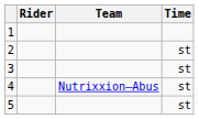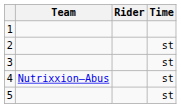 <table class="wikitable">
 <tr>
 <th></th>
+<th>Team</th>
 <th>Rider</th>
-<th>Team</th>
 <th>Time</th>
 </tr>
 <tr>
 <td>1</td>
 <td></td>
 <td></td>
 <td align="right"></td>
 </tr>
 <tr>
 <td>2</td>
 <td></td>
 <td></td>
 <td align="right">st</td>
 </tr>
 <tr>
 <td>3</td>
 <td></td>
 <td></td>
 <td align="right">st</td>
 </tr>
 <tr>
 <td>4</td>
+<td><a href='#'>Nutrixxion–Abus</a></td>
 <td></td>
-<td><a href='#'>Nutrixxion–Abus</a></td>
 <td align="right">st</td>
 </tr>
 <tr>
 <td>5</td>
 <td></td>
 <td></td>
 <td align="right">st</td>
 </tr>
 </table>
